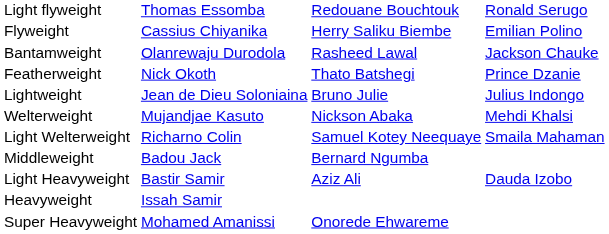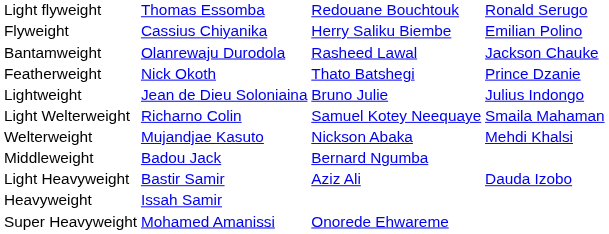 <table>
 <tr>
 <td>Light flyweight</td>
 <td> <a href='#'>Thomas Essomba</a></td>
 <td> <a href='#'>Redouane Bouchtouk</a></td>
 <td> <a href='#'>Ronald Serugo</a></td>
 </tr>
 <tr>
 <td>Flyweight</td>
 <td> <a href='#'>Cassius Chiyanika</a></td>
 <td> <a href='#'>Herry Saliku Biembe</a></td>
 <td> <a href='#'>Emilian Polino</a></td>
 </tr>
 <tr>
 <td>Bantamweight</td>
 <td> <a href='#'>Olanrewaju Durodola</a></td>
 <td> <a href='#'>Rasheed Lawal</a></td>
 <td> <a href='#'>Jackson Chauke</a></td>
 </tr>
 <tr>
 <td>Featherweight</td>
 <td> <a href='#'>Nick Okoth</a></td>
 <td> <a href='#'>Thato Batshegi</a></td>
 <td> <a href='#'>Prince Dzanie</a></td>
 </tr>
 <tr>
 <td>Lightweight</td>
 <td> <a href='#'>Jean de Dieu Soloniaina</a></td>
 <td> <a href='#'>Bruno Julie</a></td>
 <td> <a href='#'>Julius Indongo</a></td>
 </tr>
 <tr>
+<td>Light Welterweight</td>
+<td> <a href='#'>Richarno Colin</a></td>
+<td> <a href='#'>Samuel Kotey Neequaye</a></td>
+<td> <a href='#'>Smaila Mahaman</a></td>
+</tr>
+<tr>
 <td>Welterweight</td>
 <td> <a href='#'>Mujandjae Kasuto</a></td>
 <td> <a href='#'>Nickson Abaka</a></td>
 <td> <a href='#'>Mehdi Khalsi</a></td>
-</tr>
-<tr>
-<td>Light Welterweight</td>
-<td> <a href='#'>Richarno Colin</a></td>
-<td> <a href='#'>Samuel Kotey Neequaye</a></td>
-<td> <a href='#'>Smaila Mahaman</a></td>
 </tr>
 <tr>
 <td>Middleweight</td>
 <td> <a href='#'>Badou Jack</a></td>
 <td> <a href='#'>Bernard Ngumba</a></td>
 <td></td>
 </tr>
 <tr>
 <td>Light Heavyweight</td>
 <td> <a href='#'>Bastir Samir</a></td>
 <td> <a href='#'>Aziz Ali</a></td>
 <td> <a href='#'>Dauda Izobo</a></td>
 </tr>
 <tr>
 <td>Heavyweight</td>
 <td> <a href='#'>Issah Samir</a></td>
 <td></td>
 <td></td>
 </tr>
 <tr>
 <td>Super Heavyweight</td>
 <td> <a href='#'>Mohamed Amanissi</a></td>
 <td> <a href='#'>Onorede Ehwareme</a></td>
 <td></td>
 </tr>
 <tr>
 </tr>
 </table>
